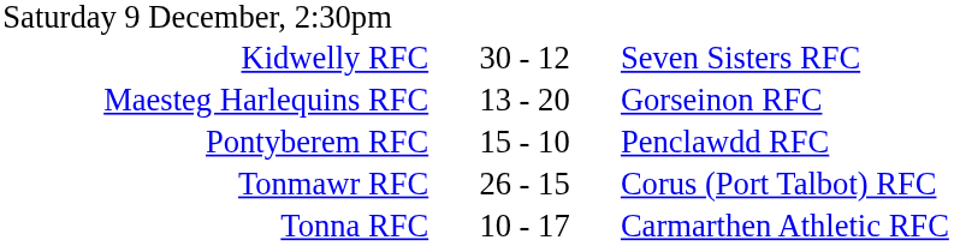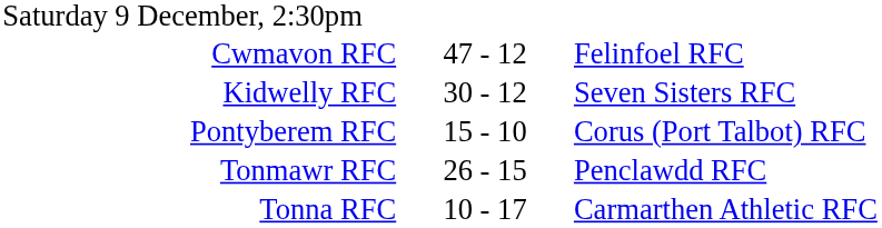 <table style="width:70%;" cellspacing="1">
 <tr>
 <th width=35%></th>
 <th width=15%></th>
 <th></th>
 </tr>
 <tr>
 <td>Saturday 9 December, 2:30pm</td>
 </tr>
 <tr>
+<td align=right><a href='#'>Cwmavon RFC</a></td>
+<td align=center>47 - 12</td>
+<td><a href='#'>Felinfoel RFC</a></td>
+</tr>
+<tr>
 <td align=right><a href='#'>Kidwelly RFC</a></td>
 <td align=center>30 - 12</td>
 <td><a href='#'>Seven Sisters RFC</a></td>
 </tr>
 <tr>
-<td align=right><a href='#'>Maesteg Harlequins RFC</a></td>
-<td align=center>13 - 20</td>
-<td><a href='#'>Gorseinon RFC</a></td>
-</tr>
-<tr>
 <td align=right><a href='#'>Pontyberem RFC</a></td>
 <td align=center>15 - 10</td>
-<td><a href='#'>Penclawdd RFC</a></td>
+<td><a href='#'>Corus (Port Talbot) RFC</a></td>
 </tr>
 <tr>
 <td align=right><a href='#'>Tonmawr RFC</a></td>
 <td align=center>26 - 15</td>
-<td><a href='#'>Corus (Port Talbot) RFC</a></td>
+<td><a href='#'>Penclawdd RFC</a></td>
 </tr>
 <tr>
 <td align=right><a href='#'>Tonna RFC</a></td>
 <td align=center>10 - 17</td>
 <td><a href='#'>Carmarthen Athletic RFC</a></td>
 </tr>
 </table>
